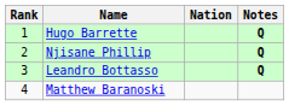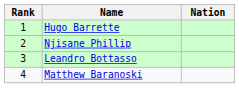 <table class="wikitable sortable" style="text-align:center" width=50%>
 <tr>
 <th>Rank</th>
 <th>Name</th>
 <th>Nation</th>
-<th>Notes</th>
 </tr>
 <tr bgcolor=ccffcc>
 <td>1</td>
 <td align=left><a href='#'>Hugo Barrette</a></td>
 <td align=left></td>
-<td><strong>Q</strong></td>
 </tr>
 <tr bgcolor=ccffcc>
 <td>2</td>
 <td align=left><a href='#'>Njisane Phillip</a></td>
 <td align=left></td>
-<td><strong>Q</strong></td>
 </tr>
 <tr bgcolor=ccffcc>
 <td>3</td>
 <td align=left><a href='#'>Leandro Bottasso</a></td>
 <td align=left></td>
-<td><strong>Q</strong></td>
 </tr>
 <tr>
 <td>4</td>
 <td align=left><a href='#'>Matthew Baranoski</a></td>
 <td align=left></td>
-<td></td>
 </tr>
 </table>
